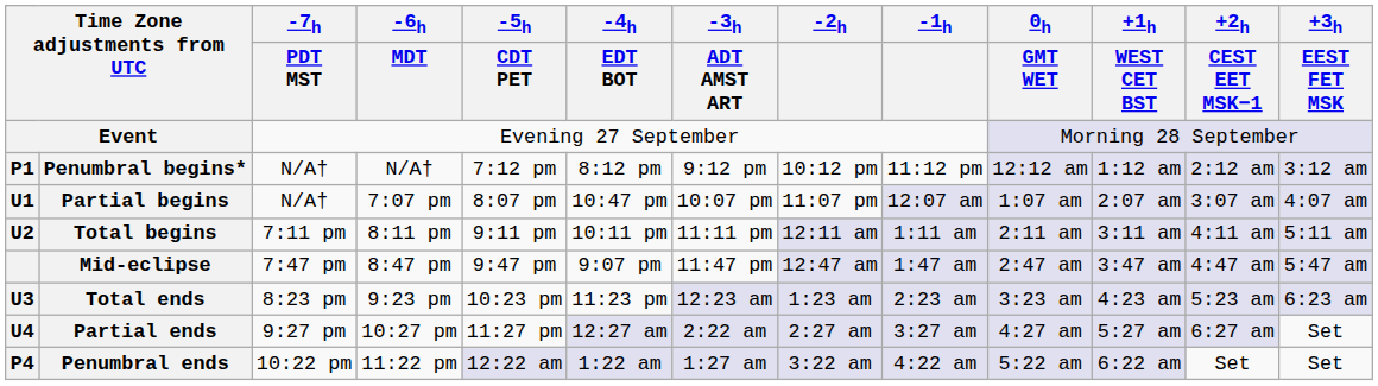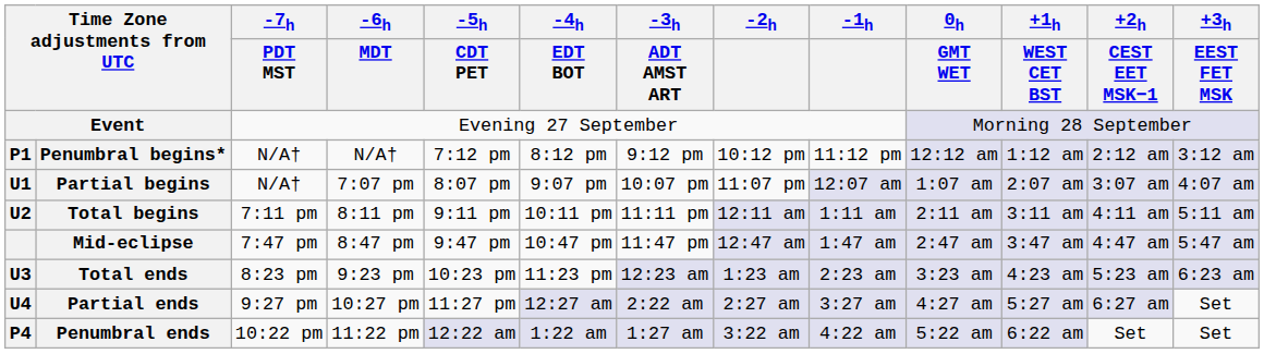 <table class="wikitable">
 <tr valign=top>
 <th colspan=2 rowspan=2>Time Zone<br>adjustments from<br><a href='#'>UTC</a></th>
 <th><a href='#'>-7<sub>h</sub></a></th>
 <th><a href='#'>-6<sub>h</sub></a></th>
 <th><a href='#'>-5<sub>h</sub></a></th>
 <th><a href='#'>-4<sub>h</sub></a></th>
 <th><a href='#'>-3<sub>h</sub></a></th>
 <th><a href='#'>-2<sub>h</sub></a></th>
 <th><a href='#'>-1<sub>h</sub></a></th>
 <th><a href='#'>0<sub>h</sub></a></th>
 <th><a href='#'>+1<sub>h</sub></a></th>
 <th><a href='#'>+2<sub>h</sub></a></th>
 <th><a href='#'>+3<sub>h</sub></a></th>
 </tr>
 <tr valign=top>
 <th><a href='#'>PDT</a><br>MST</th>
 <th><a href='#'>MDT</a></th>
 <th><a href='#'>CDT</a><br>PET</th>
 <th><a href='#'>EDT</a><br>BOT</th>
 <th><a href='#'>ADT</a><br>AMST<br>ART</th>
 <th></th>
 <th></th>
 <th><a href='#'>GMT</a><br><a href='#'>WET</a></th>
 <th><a href='#'>WEST</a><br><a href='#'>CET</a><br><a href='#'>BST</a></th>
 <th><a href='#'>CEST</a><br><a href='#'>EET</a><br><a href='#'>MSK−1</a></th>
 <th><a href='#'>EEST</a><br><a href='#'>FET</a><br><a href='#'>MSK</a></th>
 </tr>
 <tr align=center>
 <th colspan=2>Event</th>
 <td colspan=7>Evening 27 September</td>
 <td colspan=4 BGCOLOR="#e0e0f0">Morning 28 September</td>
 </tr>
 <tr align=center>
 <th>P1</th>
 <th>Penumbral begins*</th>
 <td>N/A†</td>
 <td>N/A†</td>
 <td>7:12 pm</td>
 <td>8:12 pm</td>
 <td>9:12 pm</td>
 <td>10:12 pm</td>
 <td>11:12 pm</td>
 <td BGCOLOR="#e0e0f0">12:12 am</td>
 <td BGCOLOR="#e0e0f0">1:12 am</td>
 <td BGCOLOR="#e0e0f0">2:12 am</td>
 <td BGCOLOR="#e0e0f0">3:12 am</td>
 </tr>
 <tr align=center>
 <th>U1</th>
 <th>Partial begins</th>
 <td>N/A†</td>
 <td>7:07 pm</td>
 <td>8:07 pm</td>
-<td>10:47 pm</td>
+<td>9:07 pm</td>
 <td>10:07 pm</td>
 <td>11:07 pm</td>
 <td BGCOLOR="#e0e0f0">12:07 am</td>
 <td BGCOLOR="#e0e0f0">1:07 am</td>
 <td BGCOLOR="#e0e0f0">2:07 am</td>
 <td BGCOLOR="#e0e0f0">3:07 am</td>
 <td BGCOLOR="#e0e0f0">4:07 am</td>
 </tr>
 <tr align=center>
 <th>U2</th>
 <th>Total begins</th>
 <td>7:11 pm</td>
 <td>8:11 pm</td>
 <td>9:11 pm</td>
 <td>10:11 pm</td>
 <td>11:11 pm</td>
 <td BGCOLOR="#e0e0f0">12:11 am</td>
 <td BGCOLOR="#e0e0f0">1:11 am</td>
 <td BGCOLOR="#e0e0f0">2:11 am</td>
 <td BGCOLOR="#e0e0f0">3:11 am</td>
 <td BGCOLOR="#e0e0f0">4:11 am</td>
 <td BGCOLOR="#e0e0f0">5:11 am</td>
 </tr>
 <tr align=center>
 <th></th>
 <th>Mid-eclipse</th>
 <td>7:47 pm</td>
 <td>8:47 pm</td>
 <td>9:47 pm</td>
-<td>9:07 pm</td>
+<td>10:47 pm</td>
 <td>11:47 pm</td>
 <td BGCOLOR="#e0e0f0">12:47 am</td>
 <td BGCOLOR="#e0e0f0">1:47 am</td>
 <td BGCOLOR="#e0e0f0">2:47 am</td>
 <td BGCOLOR="#e0e0f0">3:47 am</td>
 <td BGCOLOR="#e0e0f0">4:47 am</td>
 <td BGCOLOR="#e0e0f0">5:47 am</td>
 </tr>
 <tr align=center>
 <th>U3</th>
 <th>Total ends</th>
 <td>8:23 pm</td>
 <td>9:23 pm</td>
 <td>10:23 pm</td>
 <td>11:23 pm</td>
 <td BGCOLOR="#e0e0f0">12:23 am</td>
 <td BGCOLOR="#e0e0f0">1:23 am</td>
 <td BGCOLOR="#e0e0f0">2:23 am</td>
 <td BGCOLOR="#e0e0f0">3:23 am</td>
 <td BGCOLOR="#e0e0f0">4:23 am</td>
 <td BGCOLOR="#e0e0f0">5:23 am</td>
 <td BGCOLOR="#e0e0f0">6:23 am</td>
 </tr>
 <tr align=center>
 <th>U4</th>
 <th>Partial ends</th>
 <td>9:27 pm</td>
 <td>10:27 pm</td>
 <td>11:27 pm</td>
 <td BGCOLOR="#e0e0f0">12:27 am</td>
 <td BGCOLOR="#e0e0f0">2:22 am</td>
 <td BGCOLOR="#e0e0f0">2:27 am</td>
 <td BGCOLOR="#e0e0f0">3:27 am</td>
 <td BGCOLOR="#e0e0f0">4:27 am</td>
 <td BGCOLOR="#e0e0f0">5:27 am</td>
 <td BGCOLOR="#e0e0f0">6:27 am</td>
 <td>Set</td>
 </tr>
 <tr align=center>
 <th>P4</th>
 <th>Penumbral ends</th>
 <td>10:22 pm</td>
 <td>11:22 pm</td>
 <td BGCOLOR="#e0e0f0">12:22 am</td>
 <td BGCOLOR="#e0e0f0">1:22 am</td>
 <td BGCOLOR="#e0e0f0">1:27 am</td>
 <td BGCOLOR="#e0e0f0">3:22 am</td>
 <td BGCOLOR="#e0e0f0">4:22 am</td>
 <td BGCOLOR="#e0e0f0">5:22 am</td>
 <td BGCOLOR="#e0e0f0">6:22 am</td>
 <td>Set</td>
 <td>Set</td>
 </tr>
 </table>
